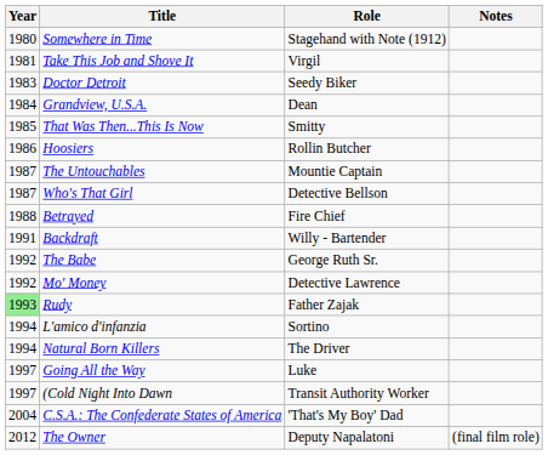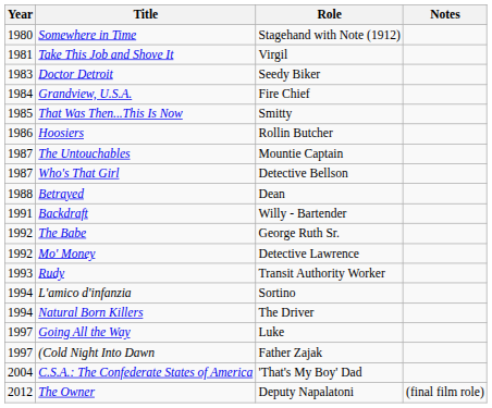 <table class="wikitable">
 <tr>
 <th>Year</th>
 <th>Title</th>
 <th>Role</th>
 <th>Notes</th>
 </tr>
 <tr>
 <td>1980</td>
 <td><em><a href='#'>Somewhere in Time</a></em></td>
 <td>Stagehand with Note (1912)</td>
 <td></td>
 </tr>
 <tr>
 <td>1981</td>
 <td><em><a href='#'>Take This Job and Shove It</a></em></td>
 <td>Virgil</td>
 <td></td>
 </tr>
 <tr>
 <td>1983</td>
 <td><em><a href='#'>Doctor Detroit</a></em></td>
 <td>Seedy Biker</td>
 <td></td>
 </tr>
 <tr>
 <td>1984</td>
 <td><em><a href='#'>Grandview, U.S.A.</a></em></td>
-<td>Dean</td>
+<td>Fire Chief</td>
 <td></td>
 </tr>
 <tr>
 <td>1985</td>
 <td><em><a href='#'>That Was Then...This Is Now</a></em></td>
 <td>Smitty</td>
 <td></td>
 </tr>
 <tr>
 <td>1986</td>
 <td><em><a href='#'>Hoosiers</a></em></td>
 <td>Rollin Butcher</td>
 <td></td>
 </tr>
 <tr>
 <td>1987</td>
 <td><em><a href='#'>The Untouchables</a></em></td>
 <td>Mountie Captain</td>
 <td></td>
 </tr>
 <tr>
 <td>1987</td>
 <td><em><a href='#'>Who's That Girl</a></em></td>
 <td>Detective Bellson</td>
 <td></td>
 </tr>
 <tr>
 <td>1988</td>
 <td><em><a href='#'>Betrayed</a></em></td>
-<td>Fire Chief</td>
+<td>Dean</td>
 <td></td>
 </tr>
 <tr>
 <td>1991</td>
 <td><em><a href='#'>Backdraft</a></em></td>
 <td>Willy - Bartender</td>
 <td></td>
 </tr>
 <tr>
 <td>1992</td>
 <td><em><a href='#'>The Babe</a></em></td>
 <td>George Ruth Sr.</td>
 <td></td>
 </tr>
 <tr>
 <td>1992</td>
 <td><em><a href='#'>Mo' Money</a></em></td>
 <td>Detective Lawrence</td>
 <td></td>
 </tr>
 <tr>
-<td style="background: lightgreen;">1993</td>
+<td>1993</td>
 <td><em><a href='#'>Rudy</a></em></td>
-<td>Father Zajak</td>
+<td>Transit Authority Worker</td>
 <td></td>
 </tr>
 <tr>
 <td>1994</td>
 <td><em>L'amico d'infanzia</em></td>
 <td>Sortino</td>
 <td></td>
 </tr>
 <tr>
 <td>1994</td>
 <td><em><a href='#'>Natural Born Killers</a></em></td>
 <td>The Driver</td>
 <td></td>
 </tr>
 <tr>
 <td>1997</td>
 <td><em><a href='#'>Going All the Way</a></em></td>
 <td>Luke</td>
 <td></td>
 </tr>
 <tr>
 <td>1997</td>
 <td><em>(Cold Night Into Dawn</em></td>
-<td>Transit Authority Worker</td>
+<td>Father Zajak</td>
 <td></td>
 </tr>
 <tr>
 <td>2004</td>
 <td><em><a href='#'>C.S.A.: The Confederate States of America</a></em></td>
 <td>'That's My Boy' Dad</td>
 <td></td>
 </tr>
 <tr>
 <td>2012</td>
 <td><em><a href='#'>The Owner</a></em></td>
 <td>Deputy Napalatoni</td>
 <td>(final film role)</td>
 </tr>
 </table>
